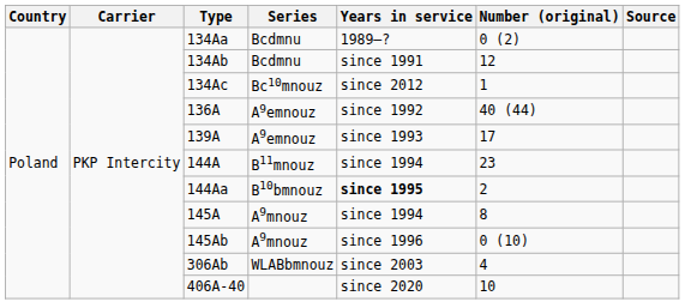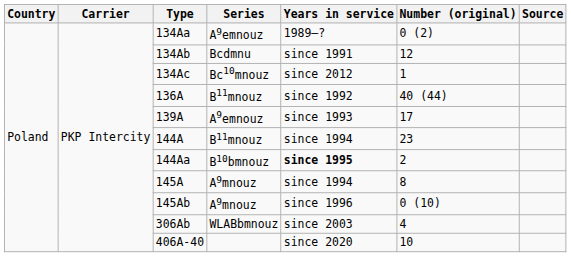 <table class="wikitable">
 <tr>
 <th>Country</th>
 <th>Carrier</th>
 <th>Type</th>
 <th>Series</th>
 <th>Years in service</th>
 <th>Number (original)</th>
 <th>Source</th>
 </tr>
 <tr>
 <td rowspan="11">Poland</td>
 <td rowspan="11">PKP Intercity</td>
 <td>134Aa</td>
-<td>Bcdmnu</td>
+<td>A<sup>9</sup>emnouz</td>
 <td>1989–?</td>
 <td>0 (2)</td>
 <td></td>
 </tr>
 <tr>
 <td>134Ab</td>
 <td>Bcdmnu</td>
 <td>since 1991</td>
 <td>12</td>
 <td></td>
 </tr>
 <tr>
 <td>134Ac</td>
 <td>Bc<sup>10</sup>mnouz</td>
 <td>since 2012</td>
 <td>1</td>
 <td></td>
 </tr>
 <tr>
 <td>136A</td>
-<td>A<sup>9</sup>emnouz</td>
+<td>B<sup>11</sup>mnouz</td>
 <td>since 1992</td>
 <td>40 (44)</td>
 <td></td>
 </tr>
 <tr>
 <td>139A</td>
 <td>A<sup>9</sup>emnouz</td>
 <td>since 1993</td>
 <td>17</td>
 <td></td>
 </tr>
 <tr>
 <td>144A</td>
 <td>B<sup>11</sup>mnouz</td>
 <td>since 1994</td>
 <td>23</td>
 <td></td>
 </tr>
 <tr>
 <td>144Aa</td>
 <td>B<sup>10</sup>bmnouz</td>
 <td><strong>since 1995</strong></td>
 <td>2</td>
 <td></td>
 </tr>
 <tr>
 <td>145A</td>
 <td>A<sup>9</sup>mnouz</td>
 <td>since 1994</td>
 <td>8</td>
 <td></td>
 </tr>
 <tr>
 <td>145Ab</td>
 <td>A<sup>9</sup>mnouz</td>
 <td>since 1996</td>
 <td>0 (10)</td>
 <td></td>
 </tr>
 <tr>
 <td>306Ab</td>
 <td>WLABbmnouz</td>
 <td>since 2003</td>
 <td>4</td>
 <td></td>
 </tr>
 <tr>
 <td>406A-40</td>
 <td></td>
 <td>since 2020</td>
 <td>10</td>
 <td></td>
 </tr>
 </table>
